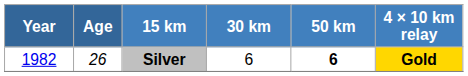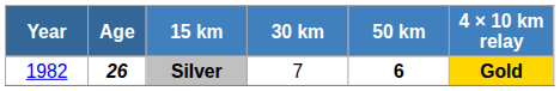 <table class="wikitable" style="font-size:95%; text-align:center; border:grey solid 1px; border-collapse:collapse; background:#ffffff;">
 <tr>
 <th style="background-color:#369; color:white; width:60px;"> Year </th>
 <th style="background-color:#369; color:white; width:40px;"> Age </th>
 <th style="background-color:#4180be; color:white; width:75px;"> 15 km </th>
 <th style="background-color:#4180be; color:white; width:75px;"> 30 km </th>
 <th style="background-color:#4180be; color:white; width:75px;"> 50 km </th>
 <th style="background-color:#4180be; color:white; width:75px;"> 4 × 10 km <br> relay </th>
 </tr>
 <tr>
 <td><a href='#'>1982</a></td>
-<td><em>26</em></td>
+<td><strong><em>26</em></strong></td>
 <td style="background:silver;"><strong>Silver</strong></td>
-<td>6</td>
+<td>7</td>
 <td><strong>6</strong></td>
 <td style="background:gold;"><strong>Gold</strong></td>
 </tr>
 <tr>
 </tr>
 </table>
